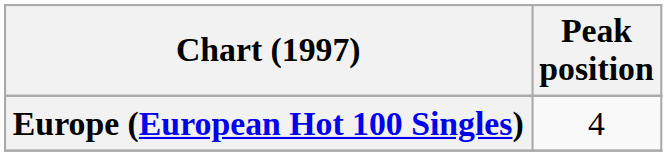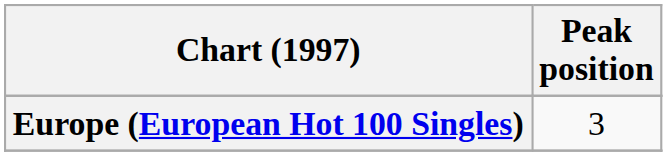 <table class="wikitable sortable plainrowheaders" style="text-align:center">
 <tr>
 <th scope="col">Chart (1997)</th>
 <th scope="col">Peak<br>position</th>
 </tr>
 <tr>
 </tr>
 <tr>
 <th scope="row">Europe (<a href='#'>European Hot 100 Singles</a>)</th>
-<td>4</td>
+<td>3</td>
 </tr>
 <tr>
 </tr>
 <tr>
 </tr>
 <tr>
 </tr>
 <tr>
 </tr>
 </table>
